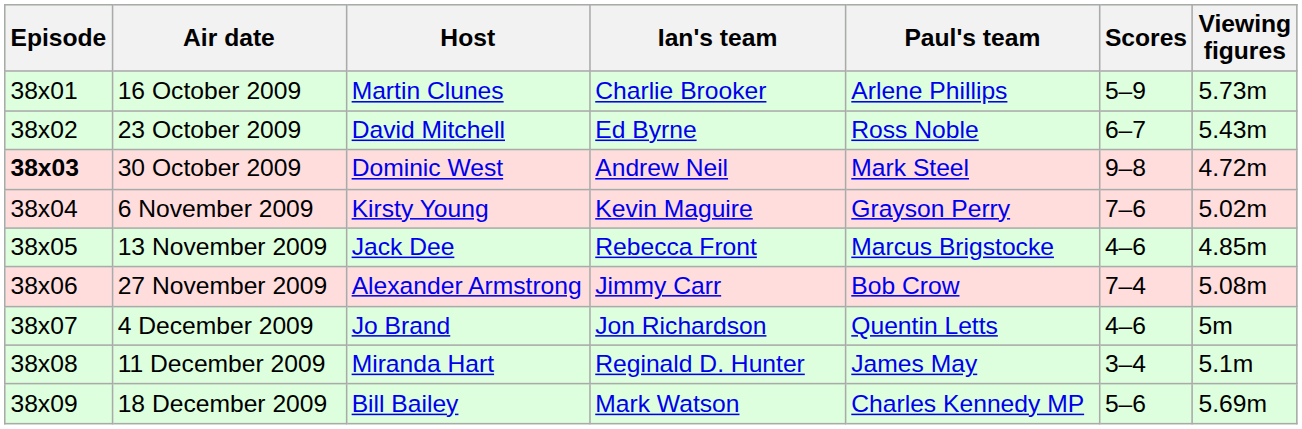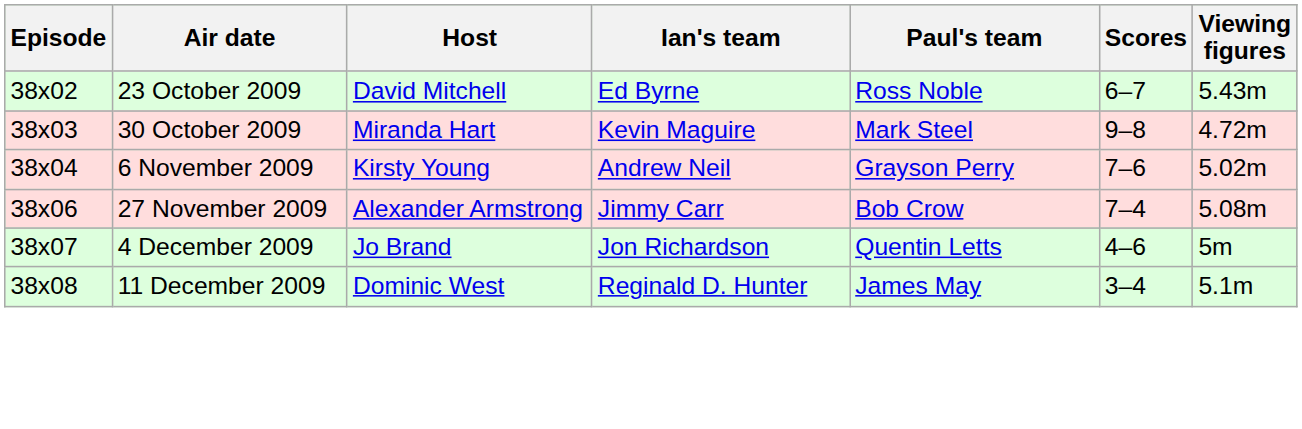 <table class="wikitable"  style="width:840px; background:#dfd;">
 <tr>
 <th style="width:5%;">Episode</th>
 <th style="width:21%;">Air date</th>
 <th style="width:22%;">Host</th>
 <th style="width:23%;">Ian's team</th>
 <th style="width:23%;">Paul's team</th>
 <th style="width:5%;">Scores</th>
 <th style="width:120%;">Viewing figures</th>
 </tr>
 <tr>
-<td>38x01</td>
-<td>16 October 2009</td>
-<td><a href='#'>Martin Clunes</a></td>
-<td><a href='#'>Charlie Brooker</a></td>
-<td><a href='#'>Arlene Phillips</a></td>
-<td>5–9</td>
-<td>5.73m</td>
-</tr>
-<tr>
 <td>38x02</td>
 <td>23 October 2009</td>
 <td><a href='#'>David Mitchell</a></td>
 <td><a href='#'>Ed Byrne</a></td>
 <td><a href='#'>Ross Noble</a></td>
 <td>6–7</td>
 <td>5.43m</td>
 </tr>
 <tr style="background:#fdd;">
-<td><strong>38x03</strong></td>
+<td>38x03</td>
 <td>30 October 2009</td>
-<td><a href='#'>Dominic West</a></td>
-<td><a href='#'>Andrew Neil</a></td>
+<td><a href='#'>Miranda Hart</a></td>
+<td><a href='#'>Kevin Maguire</a></td>
 <td><a href='#'>Mark Steel</a></td>
 <td>9–8</td>
 <td>4.72m</td>
 </tr>
 <tr style="background:#fdd;">
 <td>38x04</td>
 <td>6 November 2009</td>
 <td><a href='#'>Kirsty Young</a></td>
-<td><a href='#'>Kevin Maguire</a></td>
+<td><a href='#'>Andrew Neil</a></td>
 <td><a href='#'>Grayson Perry</a></td>
 <td>7–6</td>
 <td>5.02m</td>
-</tr>
-<tr>
-<td>38x05</td>
-<td>13 November 2009</td>
-<td><a href='#'>Jack Dee</a></td>
-<td><a href='#'>Rebecca Front</a></td>
-<td><a href='#'>Marcus Brigstocke</a></td>
-<td>4–6</td>
-<td>4.85m</td>
 </tr>
 <tr style="background:#fdd;">
 <td>38x06</td>
 <td>27 November 2009</td>
 <td><a href='#'>Alexander Armstrong</a></td>
 <td><a href='#'>Jimmy Carr</a></td>
 <td><a href='#'>Bob Crow</a></td>
 <td>7–4</td>
 <td>5.08m</td>
 </tr>
 <tr>
 <td>38x07</td>
 <td>4 December 2009</td>
 <td><a href='#'>Jo Brand</a></td>
 <td><a href='#'>Jon Richardson</a></td>
 <td><a href='#'>Quentin Letts</a></td>
 <td>4–6</td>
 <td>5m</td>
 </tr>
 <tr>
 <td>38x08</td>
 <td>11 December 2009</td>
-<td><a href='#'>Miranda Hart</a></td>
+<td><a href='#'>Dominic West</a></td>
 <td><a href='#'>Reginald D. Hunter</a></td>
 <td><a href='#'>James May</a></td>
 <td>3–4</td>
 <td>5.1m</td>
 </tr>
-<tr>
-<td>38x09</td>
-<td>18 December 2009</td>
-<td><a href='#'>Bill Bailey</a></td>
-<td><a href='#'>Mark Watson</a></td>
-<td><a href='#'>Charles Kennedy MP</a></td>
-<td>5–6</td>
-<td>5.69m</td>
-</tr>
 </table>
